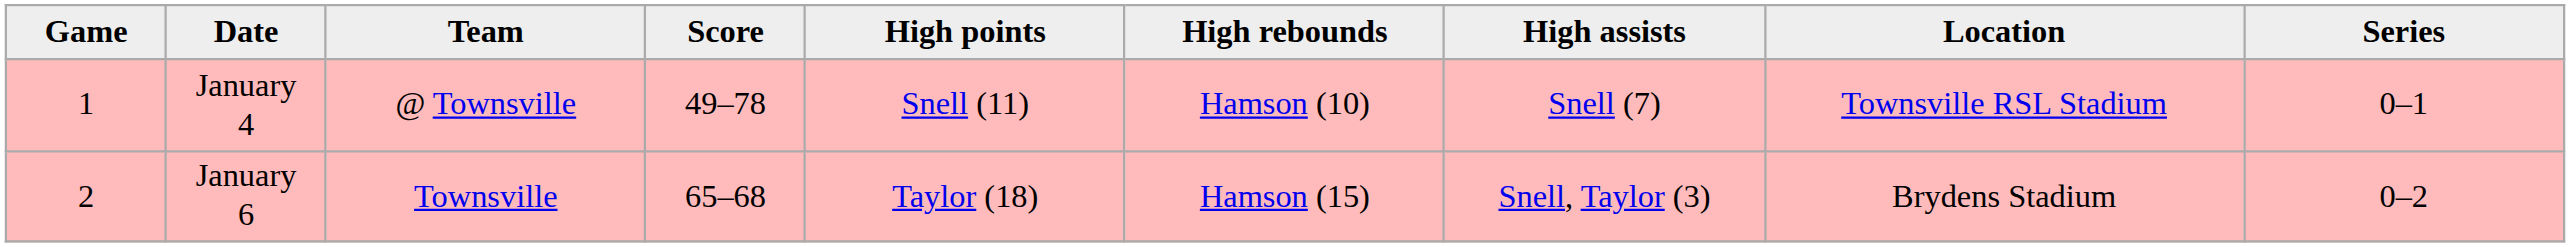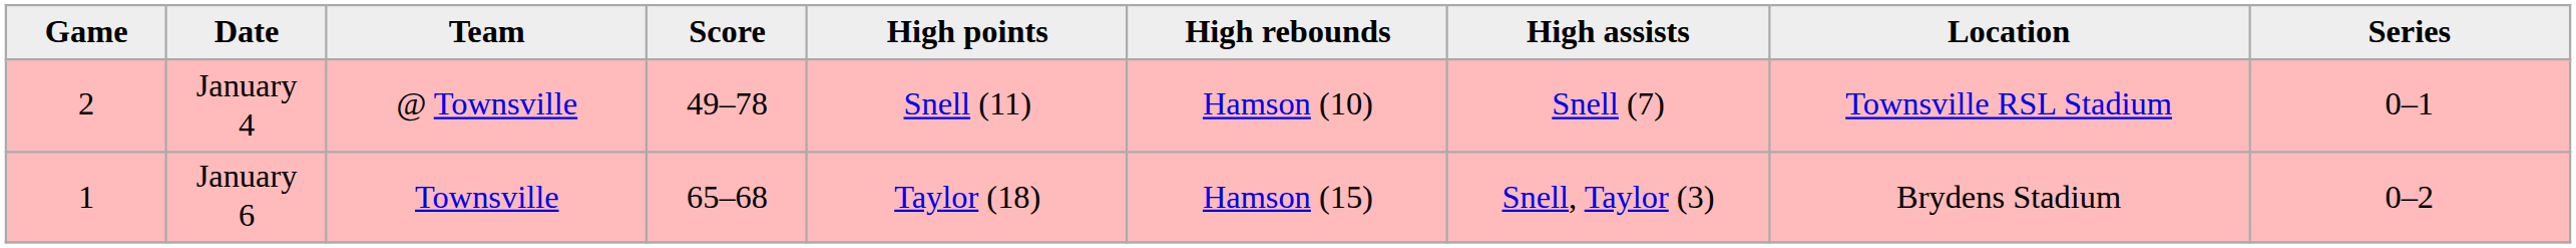 <table class="wikitable" style="font-size:90%; text-align: center; width: 90%; margin:1em auto;">
 <tr>
 <th style="background:#eee; width: 5%;">Game</th>
 <th style="background:#eee; width: 5%;">Date</th>
 <th style="background:#eee; width: 10%;">Team</th>
 <th style="background:#eee; width: 5%;">Score</th>
 <th style="background:#eee; width: 10%;">High points</th>
 <th style="background:#eee; width: 10%;">High rebounds</th>
 <th style="background:#eee; width: 10%;">High assists</th>
 <th style="background:#eee; width: 15%;">Location</th>
 <th style="background:#eee; width: 10%;">Series</th>
 </tr>
 <tr style= "background:#fbb;">
-<td>1</td>
+<td>2</td>
 <td>January <br> 4</td>
 <td>@ <a href='#'>Townsville</a></td>
 <td>49–78</td>
 <td><a href='#'>Snell</a> (11)</td>
 <td><a href='#'>Hamson</a> (10)</td>
 <td><a href='#'>Snell</a> (7)</td>
 <td><a href='#'>Townsville RSL Stadium</a></td>
 <td>0–1</td>
 </tr>
 <tr style= "background:#fbb;">
-<td>2</td>
+<td>1</td>
 <td>January <br> 6</td>
 <td><a href='#'>Townsville</a></td>
 <td>65–68</td>
 <td><a href='#'>Taylor</a> (18)</td>
 <td><a href='#'>Hamson</a> (15)</td>
 <td><a href='#'>Snell</a>, <a href='#'>Taylor</a> (3)</td>
 <td>Brydens Stadium</td>
 <td>0–2</td>
 </tr>
 </table>
